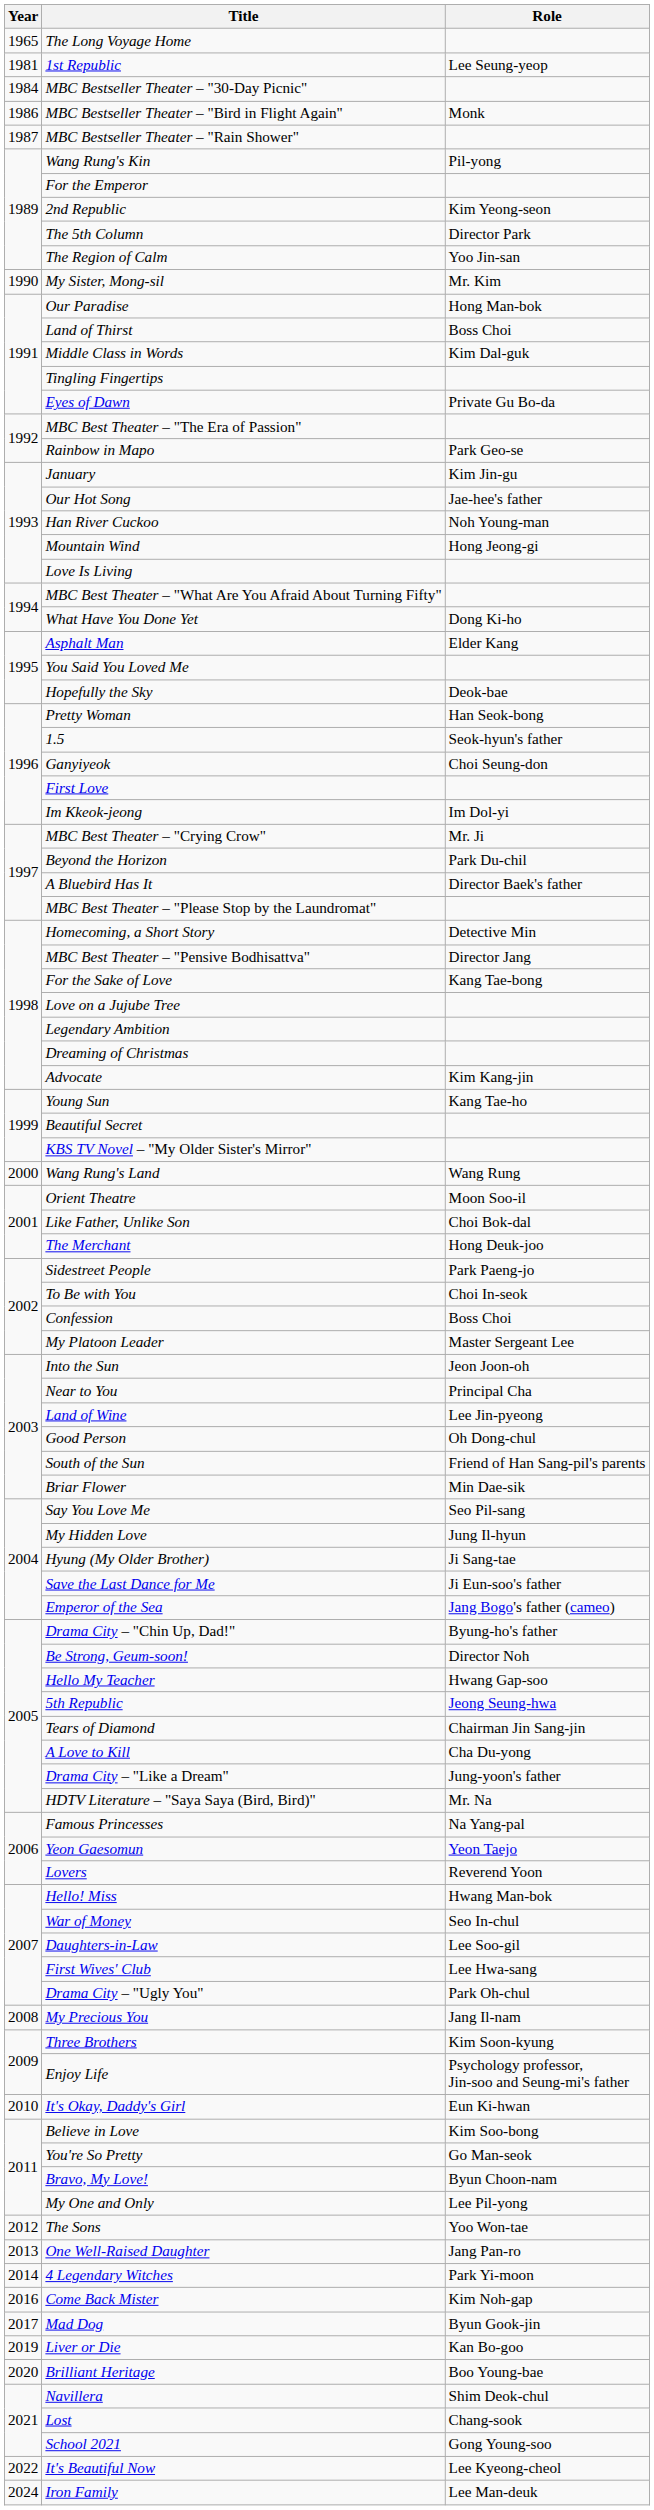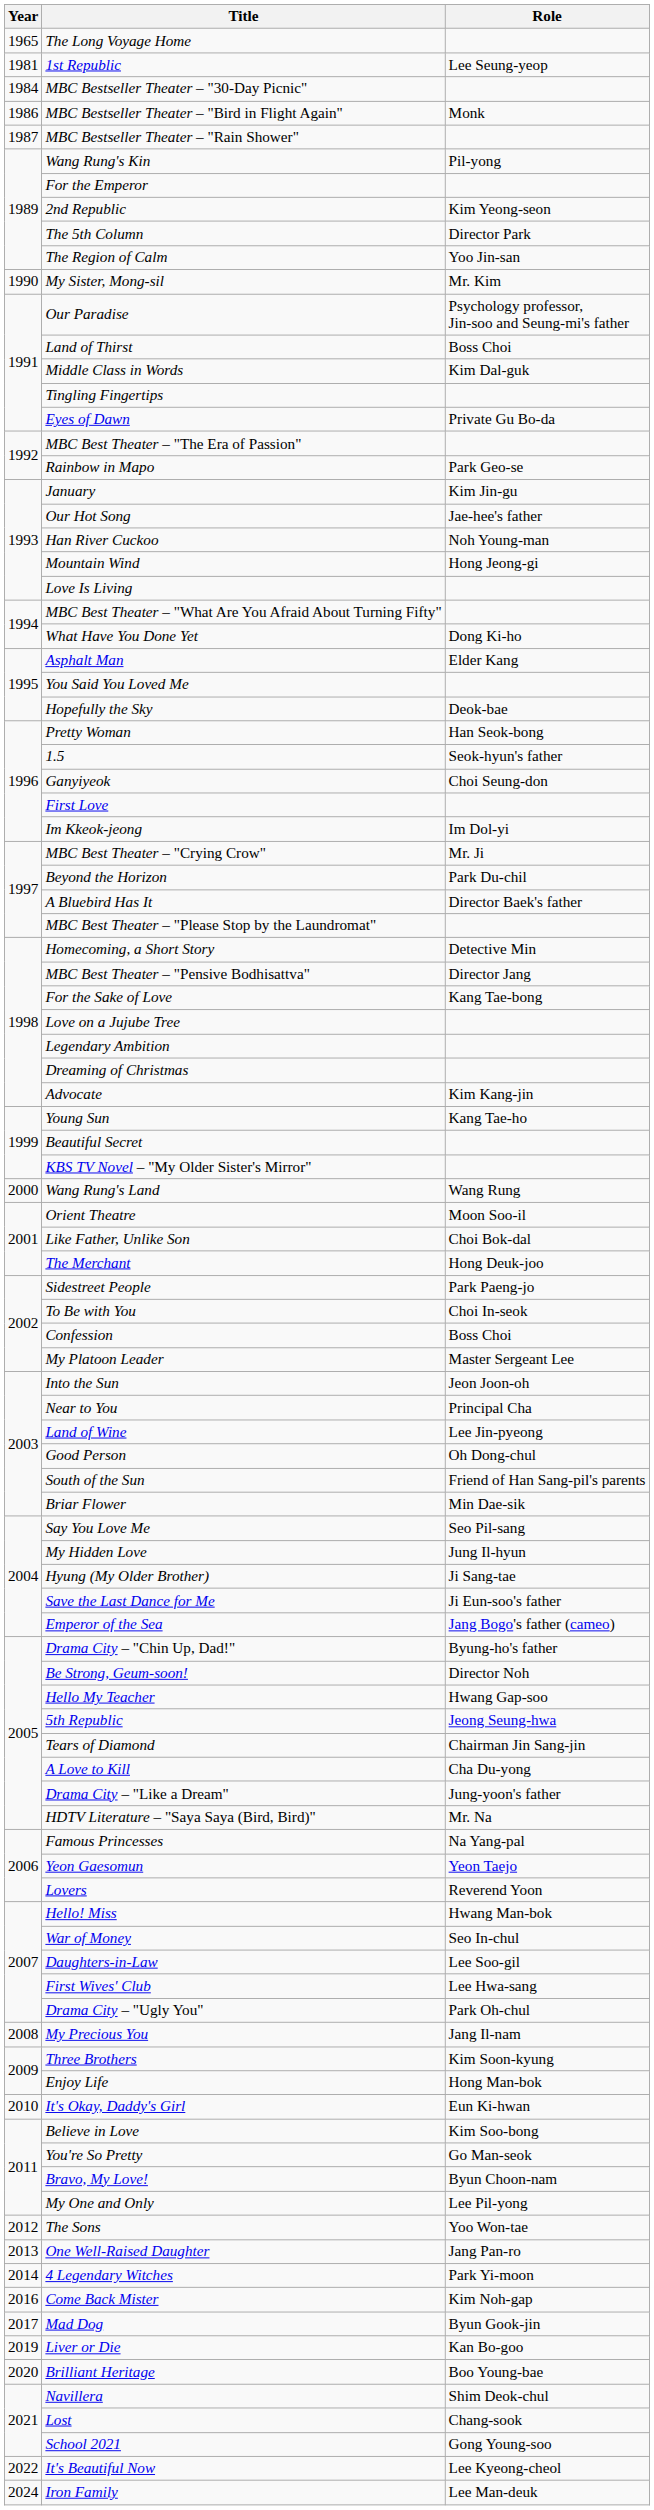 <table class="wikitable sortable">
 <tr>
 <th>Year</th>
 <th>Title</th>
 <th>Role</th>
 </tr>
 <tr>
 <td>1965</td>
 <td><em>The Long Voyage Home</em></td>
 <td></td>
 </tr>
 <tr>
 <td>1981</td>
 <td><em><a href='#'>1st Republic</a></em></td>
 <td>Lee Seung-yeop</td>
 </tr>
 <tr>
 <td>1984</td>
 <td><em>MBC Bestseller Theater</em> – "30-Day Picnic"</td>
 <td></td>
 </tr>
 <tr>
 <td>1986</td>
 <td><em>MBC Bestseller Theater</em> – "Bird in Flight Again"</td>
 <td>Monk</td>
 </tr>
 <tr>
 <td>1987</td>
 <td><em>MBC Bestseller Theater</em> – "Rain Shower"</td>
 <td></td>
 </tr>
 <tr>
 <td rowspan=5>1989</td>
 <td><em>Wang Rung's Kin</em></td>
 <td>Pil-yong</td>
 </tr>
 <tr>
 <td><em>For the Emperor</em></td>
 <td></td>
 </tr>
 <tr>
 <td><em>2nd Republic</em></td>
 <td>Kim Yeong-seon</td>
 </tr>
 <tr>
 <td><em>The 5th Column</em></td>
 <td>Director Park</td>
 </tr>
 <tr>
 <td><em>The Region of Calm</em></td>
 <td>Yoo Jin-san</td>
 </tr>
 <tr>
 <td>1990</td>
 <td><em>My Sister, Mong-sil</em></td>
 <td>Mr. Kim</td>
 </tr>
 <tr>
 <td rowspan=5>1991</td>
 <td><em>Our Paradise</em></td>
-<td>Hong Man-bok</td>
+<td>Psychology professor, <br> Jin-soo and Seung-mi's father</td>
 </tr>
 <tr>
 <td><em>Land of Thirst</em></td>
 <td>Boss Choi</td>
 </tr>
 <tr>
 <td><em>Middle Class in Words</em></td>
 <td>Kim Dal-guk</td>
 </tr>
 <tr>
 <td><em>Tingling Fingertips</em></td>
 <td></td>
 </tr>
 <tr>
 <td><em><a href='#'>Eyes of Dawn</a></em></td>
 <td>Private Gu Bo-da</td>
 </tr>
 <tr>
 <td rowspan=2>1992</td>
 <td><em>MBC Best Theater</em> – "The Era of Passion"</td>
 <td></td>
 </tr>
 <tr>
 <td><em>Rainbow in Mapo</em></td>
 <td>Park Geo-se</td>
 </tr>
 <tr>
 <td rowspan=5>1993</td>
 <td><em>January</em></td>
 <td>Kim Jin-gu</td>
 </tr>
 <tr>
 <td><em>Our Hot Song</em></td>
 <td>Jae-hee's father</td>
 </tr>
 <tr>
 <td><em>Han River Cuckoo</em></td>
 <td>Noh Young-man</td>
 </tr>
 <tr>
 <td><em>Mountain Wind</em></td>
 <td>Hong Jeong-gi</td>
 </tr>
 <tr>
 <td><em>Love Is Living</em></td>
 <td></td>
 </tr>
 <tr>
 <td rowspan=2>1994</td>
 <td><em>MBC Best Theater</em> – "What Are You Afraid About Turning Fifty"</td>
 <td></td>
 </tr>
 <tr>
 <td><em>What Have You Done Yet</em></td>
 <td>Dong Ki-ho</td>
 </tr>
 <tr>
 <td rowspan=3>1995</td>
 <td><em><a href='#'>Asphalt Man</a></em></td>
 <td>Elder Kang</td>
 </tr>
 <tr>
 <td><em>You Said You Loved Me</em></td>
 <td></td>
 </tr>
 <tr>
 <td><em>Hopefully the Sky</em></td>
 <td>Deok-bae</td>
 </tr>
 <tr>
 <td rowspan=5>1996</td>
 <td><em>Pretty Woman</em></td>
 <td>Han Seok-bong</td>
 </tr>
 <tr>
 <td><em>1.5</em></td>
 <td>Seok-hyun's father</td>
 </tr>
 <tr>
 <td><em>Ganyiyeok</em></td>
 <td>Choi Seung-don</td>
 </tr>
 <tr>
 <td><em><a href='#'>First Love</a></em></td>
 <td></td>
 </tr>
 <tr>
 <td><em>Im Kkeok-jeong</em></td>
 <td>Im Dol-yi</td>
 </tr>
 <tr>
 <td rowspan=4>1997</td>
 <td><em>MBC Best Theater</em> – "Crying Crow"</td>
 <td>Mr. Ji</td>
 </tr>
 <tr>
 <td><em>Beyond the Horizon</em></td>
 <td>Park Du-chil</td>
 </tr>
 <tr>
 <td><em>A Bluebird Has It</em></td>
 <td>Director Baek's father</td>
 </tr>
 <tr>
 <td><em>MBC Best Theater</em> – "Please Stop by the Laundromat"</td>
 <td></td>
 </tr>
 <tr>
 <td rowspan=7>1998</td>
 <td><em>Homecoming, a Short Story</em></td>
 <td>Detective Min</td>
 </tr>
 <tr>
 <td><em>MBC Best Theater</em> – "Pensive Bodhisattva"</td>
 <td>Director Jang</td>
 </tr>
 <tr>
 <td><em>For the Sake of Love</em></td>
 <td>Kang Tae-bong</td>
 </tr>
 <tr>
 <td><em>Love on a Jujube Tree</em></td>
 <td></td>
 </tr>
 <tr>
 <td><em>Legendary Ambition</em></td>
 <td></td>
 </tr>
 <tr>
 <td><em>Dreaming of Christmas</em></td>
 <td></td>
 </tr>
 <tr>
 <td><em>Advocate</em></td>
 <td>Kim Kang-jin</td>
 </tr>
 <tr>
 <td rowspan=3>1999</td>
 <td><em>Young Sun</em></td>
 <td>Kang Tae-ho</td>
 </tr>
 <tr>
 <td><em>Beautiful Secret</em></td>
 <td></td>
 </tr>
 <tr>
 <td><em><a href='#'>KBS TV Novel</a></em> – "My Older Sister's Mirror"</td>
 <td></td>
 </tr>
 <tr>
 <td>2000</td>
 <td><em>Wang Rung's Land</em></td>
 <td>Wang Rung</td>
 </tr>
 <tr>
 <td rowspan=3>2001</td>
 <td><em>Orient Theatre</em></td>
 <td>Moon Soo-il</td>
 </tr>
 <tr>
 <td><em>Like Father, Unlike Son</em></td>
 <td>Choi Bok-dal</td>
 </tr>
 <tr>
 <td><em><a href='#'>The Merchant</a></em></td>
 <td>Hong Deuk-joo</td>
 </tr>
 <tr>
 <td rowspan=4>2002</td>
 <td><em>Sidestreet People</em></td>
 <td>Park Paeng-jo</td>
 </tr>
 <tr>
 <td><em>To Be with You</em></td>
 <td>Choi In-seok</td>
 </tr>
 <tr>
 <td><em>Confession</em></td>
 <td>Boss Choi</td>
 </tr>
 <tr>
 <td><em>My Platoon Leader</em></td>
 <td>Master Sergeant Lee</td>
 </tr>
 <tr>
 <td rowspan=6>2003</td>
 <td><em>Into the Sun</em></td>
 <td>Jeon Joon-oh</td>
 </tr>
 <tr>
 <td><em>Near to You</em></td>
 <td>Principal Cha</td>
 </tr>
 <tr>
 <td><em><a href='#'>Land of Wine</a></em></td>
 <td>Lee Jin-pyeong</td>
 </tr>
 <tr>
 <td><em>Good Person</em></td>
 <td>Oh Dong-chul</td>
 </tr>
 <tr>
 <td><em>South of the Sun</em></td>
 <td>Friend of Han Sang-pil's parents</td>
 </tr>
 <tr>
 <td><em>Briar Flower</em></td>
 <td>Min Dae-sik</td>
 </tr>
 <tr>
 <td rowspan=5>2004</td>
 <td><em>Say You Love Me</em></td>
 <td>Seo Pil-sang</td>
 </tr>
 <tr>
 <td><em>My Hidden Love</em></td>
 <td>Jung Il-hyun</td>
 </tr>
 <tr>
 <td><em>Hyung (My Older Brother)</em></td>
 <td>Ji Sang-tae</td>
 </tr>
 <tr>
 <td><em><a href='#'>Save the Last Dance for Me</a></em></td>
 <td>Ji Eun-soo's father</td>
 </tr>
 <tr>
 <td><em><a href='#'>Emperor of the Sea</a></em></td>
 <td><a href='#'>Jang Bogo</a>'s father (<a href='#'>cameo</a>)</td>
 </tr>
 <tr>
 <td rowspan=8>2005</td>
 <td><em><a href='#'>Drama City</a></em> – "Chin Up, Dad!"</td>
 <td>Byung-ho's father</td>
 </tr>
 <tr>
 <td><em><a href='#'>Be Strong, Geum-soon!</a></em></td>
 <td>Director Noh</td>
 </tr>
 <tr>
 <td><em><a href='#'>Hello My Teacher</a></em></td>
 <td>Hwang Gap-soo</td>
 </tr>
 <tr>
 <td><em><a href='#'>5th Republic</a></em></td>
 <td><a href='#'>Jeong Seung-hwa</a></td>
 </tr>
 <tr>
 <td><em>Tears of Diamond</em></td>
 <td>Chairman Jin Sang-jin</td>
 </tr>
 <tr>
 <td><em><a href='#'>A Love to Kill</a></em></td>
 <td>Cha Du-yong</td>
 </tr>
 <tr>
 <td><em><a href='#'>Drama City</a></em> – "Like a Dream"</td>
 <td>Jung-yoon's father</td>
 </tr>
 <tr>
 <td><em>HDTV Literature</em> – "Saya Saya (Bird, Bird)"</td>
 <td>Mr. Na</td>
 </tr>
 <tr>
 <td rowspan=3>2006</td>
 <td><em>Famous Princesses</em></td>
 <td>Na Yang-pal</td>
 </tr>
 <tr>
 <td><em><a href='#'>Yeon Gaesomun</a></em></td>
 <td><a href='#'>Yeon Taejo</a></td>
 </tr>
 <tr>
 <td><em><a href='#'>Lovers</a></em></td>
 <td>Reverend Yoon</td>
 </tr>
 <tr>
 <td rowspan=5>2007</td>
 <td><em><a href='#'>Hello! Miss</a></em></td>
 <td>Hwang Man-bok</td>
 </tr>
 <tr>
 <td><em><a href='#'>War of Money</a></em></td>
 <td>Seo In-chul</td>
 </tr>
 <tr>
 <td><em><a href='#'>Daughters-in-Law</a></em></td>
 <td>Lee Soo-gil</td>
 </tr>
 <tr>
 <td><em><a href='#'>First Wives' Club</a></em></td>
 <td>Lee Hwa-sang</td>
 </tr>
 <tr>
 <td><em><a href='#'>Drama City</a></em> – "Ugly You"</td>
 <td>Park Oh-chul</td>
 </tr>
 <tr>
 <td>2008</td>
 <td><em><a href='#'>My Precious You</a></em></td>
 <td>Jang Il-nam</td>
 </tr>
 <tr>
 <td rowspan=2>2009</td>
 <td><em><a href='#'>Three Brothers</a></em></td>
 <td>Kim Soon-kyung</td>
 </tr>
 <tr>
 <td><em>Enjoy Life</em></td>
-<td>Psychology professor, <br> Jin-soo and Seung-mi's father</td>
+<td>Hong Man-bok</td>
 </tr>
 <tr>
 <td>2010</td>
 <td><em><a href='#'>It's Okay, Daddy's Girl</a></em></td>
 <td>Eun Ki-hwan</td>
 </tr>
 <tr>
 <td rowspan=4>2011</td>
 <td><em>Believe in Love</em></td>
 <td>Kim Soo-bong</td>
 </tr>
 <tr>
 <td><em>You're So Pretty</em></td>
 <td>Go Man-seok</td>
 </tr>
 <tr>
 <td><em><a href='#'>Bravo, My Love!</a></em></td>
 <td>Byun Choon-nam</td>
 </tr>
 <tr>
 <td><em>My One and Only</em></td>
 <td>Lee Pil-yong</td>
 </tr>
 <tr>
 <td>2012</td>
 <td><em>The Sons</em></td>
 <td>Yoo Won-tae</td>
 </tr>
 <tr>
 <td>2013</td>
 <td><em><a href='#'>One Well-Raised Daughter</a></em></td>
 <td>Jang Pan-ro</td>
 </tr>
 <tr>
 <td>2014</td>
 <td><em><a href='#'>4 Legendary Witches</a></em></td>
 <td>Park Yi-moon</td>
 </tr>
 <tr>
 <td>2016</td>
 <td><em><a href='#'>Come Back Mister</a></em></td>
 <td>Kim Noh-gap</td>
 </tr>
 <tr>
 <td>2017</td>
 <td><em><a href='#'>Mad Dog</a></em></td>
 <td>Byun Gook-jin</td>
 </tr>
 <tr>
 <td>2019</td>
 <td><em><a href='#'>Liver or Die</a></em></td>
 <td>Kan Bo-goo</td>
 </tr>
 <tr>
 <td>2020</td>
 <td><em><a href='#'>Brilliant Heritage</a></em></td>
 <td>Boo Young-bae</td>
 </tr>
 <tr>
 <td rowspan="3">2021</td>
 <td><em><a href='#'>Navillera</a></em></td>
 <td>Shim Deok-chul</td>
 </tr>
 <tr>
 <td><em><a href='#'>Lost</a></em></td>
 <td>Chang-sook </td>
 </tr>
 <tr>
 <td><em><a href='#'>School 2021</a></em></td>
 <td>Gong Young-soo</td>
 </tr>
 <tr>
 <td>2022</td>
 <td><em><a href='#'>It's Beautiful Now</a></em></td>
 <td>Lee Kyeong-cheol</td>
 </tr>
 <tr>
 <td>2024</td>
 <td><em><a href='#'>Iron Family</a></em></td>
 <td>Lee Man-deuk </td>
 </tr>
 </table>
